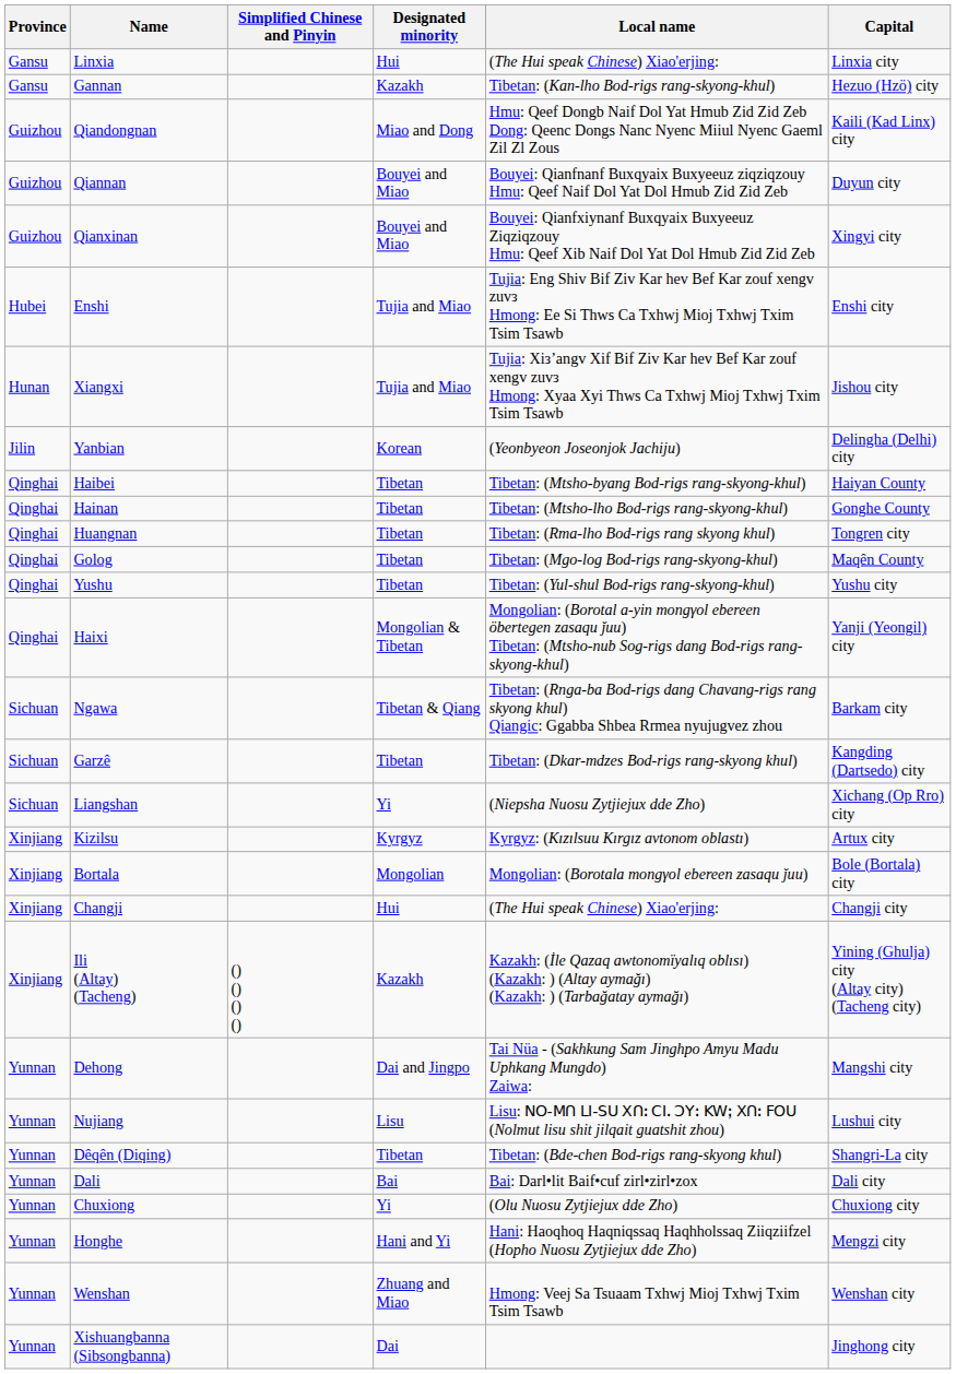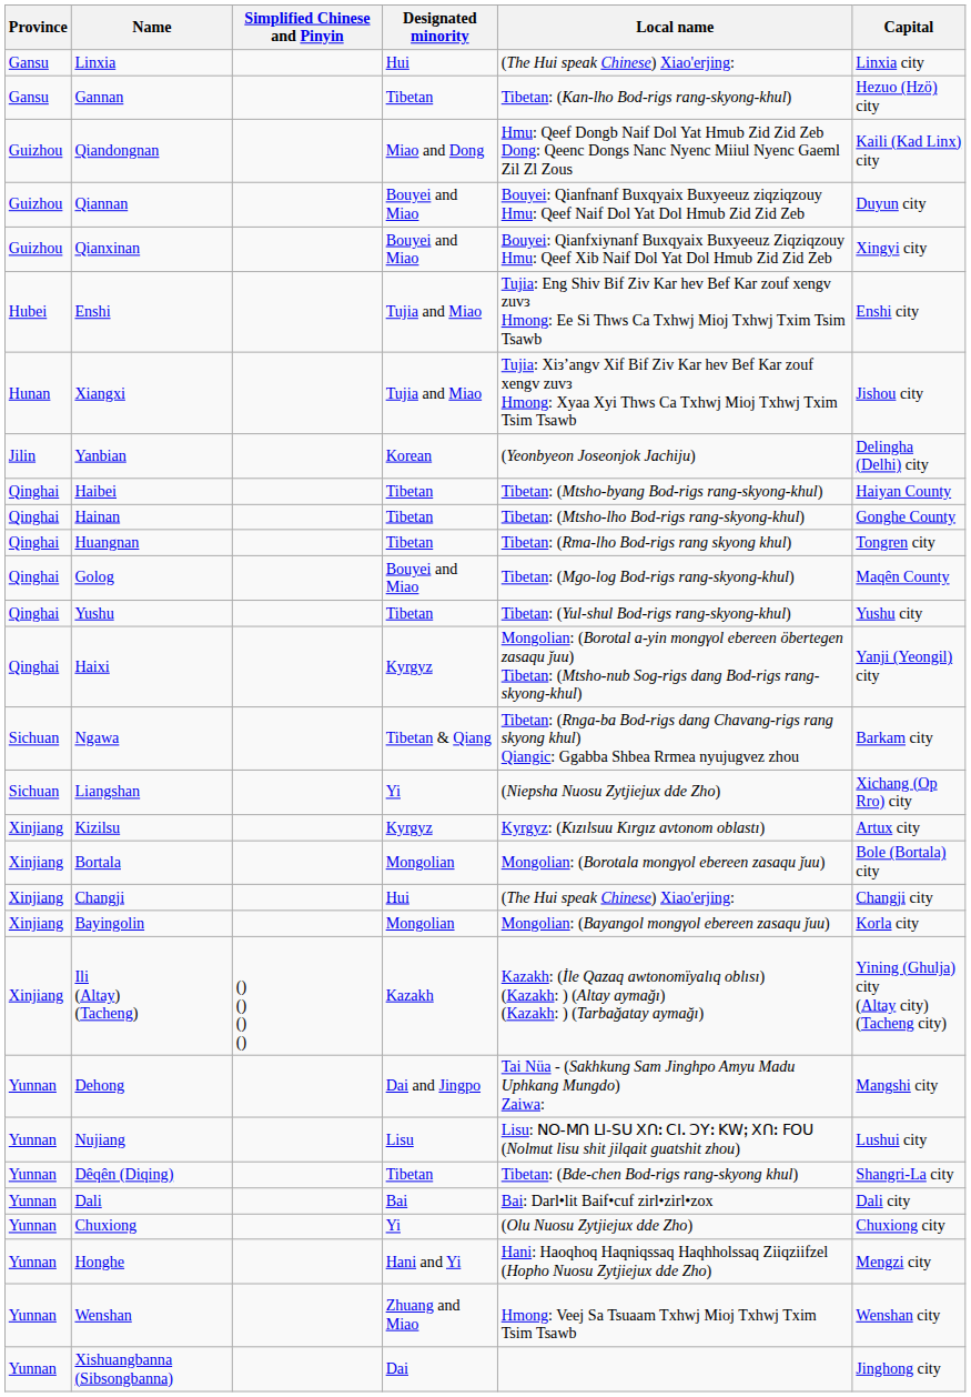 <table class="wikitable sortable" width=100% style="font-size:90%;">
 <tr>
 <th>Province</th>
 <th>Name</th>
 <th><a href='#'>Simplified Chinese</a> and <a href='#'>Pinyin</a></th>
 <th>Designated <a href='#'>minority</a></th>
 <th>Local name</th>
 <th>Capital</th>
 </tr>
 <tr>
 <td><a href='#'>Gansu</a></td>
 <td><a href='#'>Linxia</a></td>
 <td><br></td>
 <td><a href='#'>Hui</a></td>
 <td>(<em>The Hui speak <a href='#'>Chinese</a></em>) <a href='#'>Xiao'erjing</a>: </td>
 <td><a href='#'>Linxia</a> city</td>
 </tr>
 <tr>
 <td><a href='#'>Gansu</a></td>
 <td><a href='#'>Gannan</a></td>
 <td><br></td>
-<td><a href='#'>Kazakh</a></td>
+<td><a href='#'>Tibetan</a></td>
 <td><a href='#'>Tibetan</a>:  (<em>Kan-lho Bod-rigs rang-skyong-khul</em>)</td>
 <td><a href='#'>Hezuo (Hzö)</a> city</td>
 </tr>
 <tr>
 <td><a href='#'>Guizhou</a></td>
 <td><a href='#'>Qiandongnan</a></td>
 <td><br></td>
 <td><a href='#'>Miao</a> and <a href='#'>Dong</a></td>
 <td><a href='#'>Hmu</a>: Qeef Dongb Naif Dol Yat Hmub Zid Zid Zeb<br><a href='#'>Dong</a>: Qeenc Dongs Nanc Nyenc Miiul Nyenc Gaeml Zil Zl Zous</td>
 <td><a href='#'>Kaili (Kad Linx)</a> city</td>
 </tr>
 <tr>
 <td><a href='#'>Guizhou</a></td>
 <td><a href='#'>Qiannan</a></td>
 <td><br></td>
 <td><a href='#'>Bouyei</a> and <a href='#'>Miao</a></td>
 <td><a href='#'>Bouyei</a>: Qianfnanf Buxqyaix Buxyeeuz ziqziqzouy<br><a href='#'>Hmu</a>: Qeef Naif Dol Yat Dol Hmub Zid Zid Zeb</td>
 <td><a href='#'>Duyun</a> city</td>
 </tr>
 <tr>
 <td><a href='#'>Guizhou</a></td>
 <td><a href='#'>Qianxinan</a></td>
 <td><br></td>
 <td><a href='#'>Bouyei</a> and <a href='#'>Miao</a></td>
 <td><a href='#'>Bouyei</a>: Qianfxiynanf Buxqyaix Buxyeeuz Ziqziqzouy<br><a href='#'>Hmu</a>: Qeef Xib Naif Dol Yat Dol Hmub Zid Zid Zeb</td>
 <td><a href='#'>Xingyi</a> city</td>
 </tr>
 <tr>
 <td><a href='#'>Hubei</a></td>
 <td><a href='#'>Enshi</a></td>
 <td><br></td>
 <td><a href='#'>Tujia</a> and <a href='#'>Miao</a></td>
 <td><a href='#'>Tujia</a>: Eng Shiv Bif Ziv Kar hev Bef Kar zouf xengv zuvз<br><a href='#'>Hmong</a>: Ee Si Thws Ca Txhwj Mioj Txhwj Txim Tsim Tsawb</td>
 <td><a href='#'>Enshi</a> city</td>
 </tr>
 <tr>
 <td><a href='#'>Hunan</a></td>
 <td><a href='#'>Xiangxi</a></td>
 <td><br></td>
 <td><a href='#'>Tujia</a> and <a href='#'>Miao</a></td>
 <td><a href='#'>Tujia</a>: Xiз’angv Xif Bif Ziv Kar hev Bef Kar zouf xengv zuvз<br><a href='#'>Hmong</a>: Xyaa Xyi Thws Ca Txhwj Mioj Txhwj Txim Tsim Tsawb</td>
 <td><a href='#'>Jishou</a> city</td>
 </tr>
 <tr>
 <td><a href='#'>Jilin</a></td>
 <td><a href='#'>Yanbian</a></td>
 <td><br></td>
 <td><a href='#'>Korean</a></td>
 <td> (<em>Yeonbyeon Joseonjok Jachiju</em>)</td>
 <td><a href='#'>Delingha (Delhi)</a> city</td>
 </tr>
 <tr>
 <td><a href='#'>Qinghai</a></td>
 <td><a href='#'>Haibei</a></td>
 <td><br></td>
 <td><a href='#'>Tibetan</a></td>
 <td><a href='#'>Tibetan</a>:  (<em>Mtsho-byang Bod-rigs rang-skyong-khul</em>)</td>
 <td><a href='#'>Haiyan County</a></td>
 </tr>
 <tr>
 <td><a href='#'>Qinghai</a></td>
 <td><a href='#'>Hainan</a></td>
 <td><br></td>
 <td><a href='#'>Tibetan</a></td>
 <td><a href='#'>Tibetan</a>:  (<em>Mtsho-lho Bod-rigs rang-skyong-khul</em>)</td>
 <td><a href='#'>Gonghe County</a></td>
 </tr>
 <tr>
 <td><a href='#'>Qinghai</a></td>
 <td><a href='#'>Huangnan</a></td>
 <td><br></td>
 <td><a href='#'>Tibetan</a></td>
 <td><a href='#'>Tibetan</a>:  (<em>Rma-lho Bod-rigs rang skyong khul</em>)</td>
 <td><a href='#'>Tongren</a> city</td>
 </tr>
 <tr>
 <td><a href='#'>Qinghai</a></td>
 <td><a href='#'>Golog</a></td>
 <td><br></td>
-<td><a href='#'>Tibetan</a></td>
+<td><a href='#'>Bouyei</a> and <a href='#'>Miao</a></td>
 <td><a href='#'>Tibetan</a>:  (<em>Mgo-log Bod-rigs rang-skyong-khul</em>)</td>
 <td><a href='#'>Maqên County</a></td>
 </tr>
 <tr>
 <td><a href='#'>Qinghai</a></td>
 <td><a href='#'>Yushu</a></td>
 <td><br></td>
 <td><a href='#'>Tibetan</a></td>
 <td><a href='#'>Tibetan</a>:  (<em>Yul-shul Bod-rigs rang-skyong-khul</em>)</td>
 <td><a href='#'>Yushu</a> city</td>
 </tr>
 <tr>
 <td><a href='#'>Qinghai</a></td>
 <td><a href='#'>Haixi</a></td>
 <td><br></td>
-<td><a href='#'>Mongolian</a> & <a href='#'>Tibetan</a></td>
+<td><a href='#'>Kyrgyz</a></td>
 <td><a href='#'>Mongolian</a>:  (<em>Borotal a-yin mongγol ebereen öbertegen zasaqu ǰuu</em>)<br><a href='#'>Tibetan</a>:  (<em>Mtsho-nub Sog-rigs dang Bod-rigs rang-skyong-khul</em>)</td>
 <td><a href='#'>Yanji (Yeongil)</a> city</td>
 </tr>
 <tr>
 <td><a href='#'>Sichuan</a></td>
 <td><a href='#'>Ngawa</a></td>
 <td><br></td>
 <td><a href='#'>Tibetan</a> & <a href='#'>Qiang</a></td>
 <td><a href='#'>Tibetan</a>:  (<em>Rnga-ba Bod-rigs dang Chavang-rigs rang skyong khul</em>)<br><a href='#'>Qiangic</a>: Ggabba Shbea Rrmea nyujugvez zhou</td>
 <td><a href='#'>Barkam</a> city</td>
-</tr>
-<tr>
-<td><a href='#'>Sichuan</a></td>
-<td><a href='#'>Garzê</a></td>
-<td><br></td>
-<td><a href='#'>Tibetan</a></td>
-<td><a href='#'>Tibetan</a>:  (<em>Dkar-mdzes Bod-rigs rang-skyong khul</em>)</td>
-<td><a href='#'>Kangding (Dartsedo)</a> city</td>
 </tr>
 <tr>
 <td><a href='#'>Sichuan</a></td>
 <td><a href='#'>Liangshan</a></td>
 <td><br></td>
 <td><a href='#'>Yi</a></td>
 <td> (<em>Niepsha Nuosu Zytjiejux dde Zho</em>)</td>
 <td><a href='#'>Xichang (Op Rro)</a> city</td>
 </tr>
 <tr>
 <td><a href='#'>Xinjiang</a></td>
 <td><a href='#'>Kizilsu</a></td>
 <td><br></td>
 <td><a href='#'>Kyrgyz</a></td>
 <td><a href='#'>Kyrgyz</a>:  (<em>Kızılsuu Kırgız avtonom oblastı</em>)</td>
 <td><a href='#'>Artux</a> city</td>
 </tr>
 <tr>
 <td><a href='#'>Xinjiang</a></td>
 <td><a href='#'>Bortala</a></td>
 <td><br></td>
 <td><a href='#'>Mongolian</a></td>
 <td><a href='#'>Mongolian</a>:  (<em>Borotala mongγol ebereen zasaqu ǰuu</em>)</td>
 <td><a href='#'>Bole (Bortala)</a> city</td>
 </tr>
 <tr>
 <td><a href='#'>Xinjiang</a></td>
 <td><a href='#'>Changji</a></td>
 <td><br></td>
 <td><a href='#'>Hui</a></td>
 <td>(<em>The Hui speak <a href='#'>Chinese</a></em>) <a href='#'>Xiao'erjing</a>: </td>
 <td><a href='#'>Changji</a> city</td>
+</tr>
+<tr>
+<td><a href='#'>Xinjiang</a></td>
+<td><a href='#'>Bayingolin</a></td>
+<td><br></td>
+<td><a href='#'>Mongolian</a></td>
+<td><a href='#'>Mongolian</a>:  (<em>Bayangol mongγol ebereen zasaqu ǰuu</em>)</td>
+<td><a href='#'>Korla</a> city</td>
 </tr>
 <tr>
 <td><a href='#'>Xinjiang</a></td>
 <td><a href='#'>Ili</a><br>(<a href='#'>Altay</a>)<br>(<a href='#'>Tacheng</a>)</td>
 <td><br><br>()<br>()<br>()<br>()</td>
 <td><a href='#'>Kazakh</a></td>
 <td><a href='#'>Kazakh</a>:  (<em>İle Qazaq awtonomïyalıq oblısı</em>)<br>(<a href='#'>Kazakh</a>: ) (<em>Altay aymağı</em>)<br>(<a href='#'>Kazakh</a>: ) (<em>Tarbağatay aymağı</em>)</td>
 <td><a href='#'>Yining (Ghulja)</a> city<br>(<a href='#'>Altay</a> city)<br>(<a href='#'>Tacheng</a> city)</td>
 </tr>
 <tr>
 <td><a href='#'>Yunnan</a></td>
 <td><a href='#'>Dehong</a></td>
 <td><br></td>
 <td><a href='#'>Dai</a> and <a href='#'>Jingpo</a></td>
 <td><a href='#'>Tai Nüa</a> -  (<em>Sakhkung Sam Jinghpo Amyu Madu Uphkang Mungdo</em>)<br><a href='#'>Zaiwa</a>:</td>
 <td><a href='#'>Mangshi</a> city</td>
 </tr>
 <tr>
 <td><a href='#'>Yunnan</a></td>
 <td><a href='#'>Nujiang</a></td>
 <td><br></td>
 <td><a href='#'>Lisu</a></td>
 <td><a href='#'>Lisu</a>: ꓠꓳ-ꓟꓵ ꓡꓲ-ꓢꓴ ꓫꓵꓽ ꓚꓲꓸ ꓛꓬꓽ ꓗꓪꓼ ꓫꓵꓽ ꓝꓳꓴ (<em>Nolmut lisu shit jilqait guatshit zhou</em>)</td>
 <td><a href='#'>Lushui</a> city</td>
 </tr>
 <tr>
 <td><a href='#'>Yunnan</a></td>
 <td><a href='#'>Dêqên (Diqing)</a></td>
 <td><br></td>
 <td><a href='#'>Tibetan</a></td>
 <td><a href='#'>Tibetan</a>:  (<em>Bde-chen Bod-rigs rang-skyong khul</em>)</td>
 <td><a href='#'>Shangri-La</a> city</td>
 </tr>
 <tr>
 <td><a href='#'>Yunnan</a></td>
 <td><a href='#'>Dali</a></td>
 <td><br></td>
 <td><a href='#'>Bai</a></td>
 <td><a href='#'>Bai</a>: Darl•lit Baif•cuf zirl•zirl•zox</td>
 <td><a href='#'>Dali</a> city</td>
 </tr>
 <tr>
 <td><a href='#'>Yunnan</a></td>
 <td><a href='#'>Chuxiong</a></td>
 <td><br></td>
 <td><a href='#'>Yi</a></td>
 <td> (<em>Olu Nuosu Zytjiejux dde Zho</em>)</td>
 <td><a href='#'>Chuxiong</a> city</td>
 </tr>
 <tr>
 <td><a href='#'>Yunnan</a></td>
 <td><a href='#'>Honghe</a></td>
 <td><br></td>
 <td><a href='#'>Hani</a> and <a href='#'>Yi</a></td>
 <td><a href='#'>Hani</a>: Haoqhoq Haqniqssaq Haqhholssaq Ziiqziifzel<br> (<em>Hopho Nuosu Zytjiejux dde Zho</em>)</td>
 <td><a href='#'>Mengzi</a> city</td>
 </tr>
 <tr>
 <td><a href='#'>Yunnan</a></td>
 <td><a href='#'>Wenshan</a></td>
 <td><br></td>
 <td><a href='#'>Zhuang</a> and <a href='#'>Miao</a></td>
 <td><br><a href='#'>Hmong</a>: Veej Sa Tsuaam Txhwj Mioj Txhwj Txim Tsim Tsawb</td>
 <td><a href='#'>Wenshan</a> city</td>
 </tr>
 <tr>
 <td><a href='#'>Yunnan</a></td>
 <td><a href='#'>Xishuangbanna (Sibsongbanna)</a></td>
 <td><br></td>
 <td><a href='#'>Dai</a></td>
 <td></td>
 <td><a href='#'>Jinghong</a> city</td>
 </tr>
 </table>
